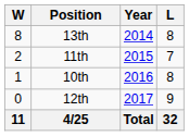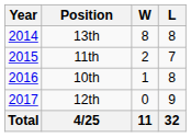 <table class="wikitable" style="text-align: center;">
 <tr>
+<th>Year</th>
+<th width="100">Position</th>
 <th width="25">W</th>
-<th width="100">Position</th>
-<th>Year</th>
 <th width="25">L</th>
 </tr>
 <tr>
+<td> <a href='#'>2014</a></td>
+<td>13th</td>
 <td>8</td>
-<td>13th</td>
-<td> <a href='#'>2014</a></td>
 <td>8</td>
 </tr>
 <tr>
+<td> <a href='#'>2015</a></td>
+<td>11th</td>
 <td>2</td>
-<td>11th</td>
-<td> <a href='#'>2015</a></td>
 <td>7</td>
 </tr>
 <tr>
+<td> <a href='#'>2016</a></td>
+<td>10th</td>
 <td>1</td>
-<td>10th</td>
-<td> <a href='#'>2016</a></td>
 <td>8</td>
 </tr>
 <tr>
+<td> <a href='#'>2017</a></td>
+<td>12th</td>
 <td>0</td>
-<td>12th</td>
-<td> <a href='#'>2017</a></td>
 <td>9</td>
 </tr>
 <tr>
+<th>Total</th>
+<th>4/25</th>
 <th>11</th>
-<th>4/25</th>
-<th>Total</th>
 <th>32</th>
 </tr>
 </table>
